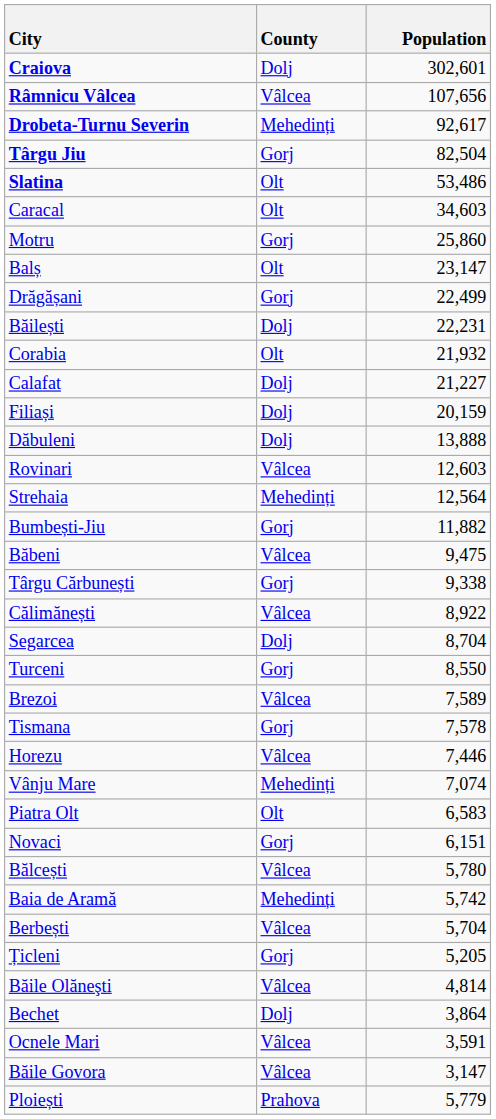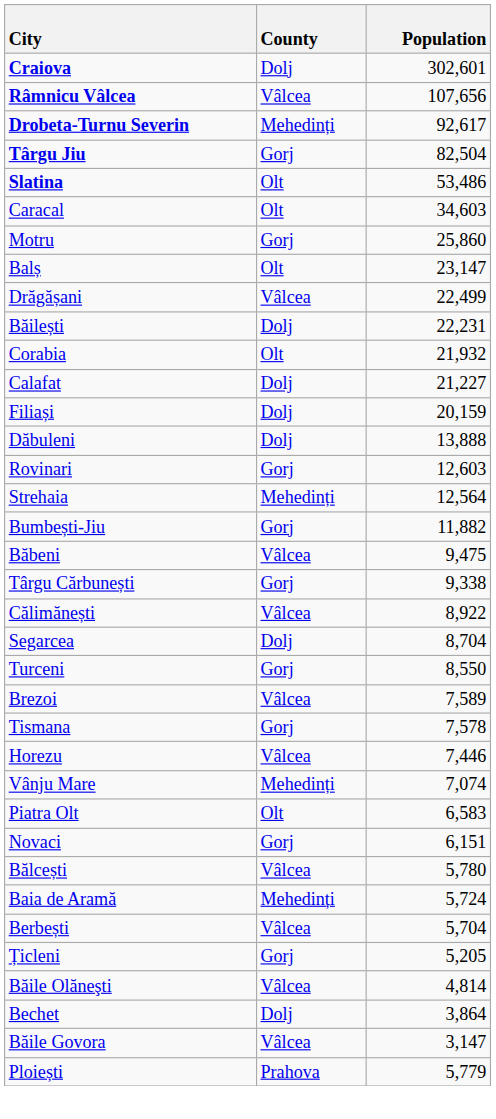 <table cellpadding="0" style="width:431px;" class="wikitable sortable">
 <tr>
 <th style="text-align:left;"><br>City</th>
 <th style="text-align:left;"><br>County</th>
 <th style="text-align:right;"><br>Population</th>
 </tr>
 <tr>
 <td><strong><a href='#'>Craiova</a></strong></td>
 <td><a href='#'>Dolj</a></td>
 <td style="text-align:right;">302,601</td>
 </tr>
 <tr>
 <td><strong><a href='#'>Râmnicu Vâlcea</a></strong></td>
 <td><a href='#'>Vâlcea</a></td>
 <td style="text-align:right;">107,656</td>
 </tr>
 <tr>
 <td><strong><a href='#'>Drobeta-Turnu Severin</a></strong></td>
 <td><a href='#'>Mehedinți</a></td>
 <td style="text-align:right;">92,617</td>
 </tr>
 <tr>
 <td><strong><a href='#'>Târgu Jiu</a></strong></td>
 <td><a href='#'>Gorj</a></td>
 <td style="text-align:right;">82,504</td>
 </tr>
 <tr>
 <td><strong><a href='#'>Slatina</a></strong></td>
 <td><a href='#'>Olt</a></td>
 <td style="text-align:right;">53,486</td>
 </tr>
 <tr>
 <td><a href='#'>Caracal</a></td>
 <td><a href='#'>Olt</a></td>
 <td style="text-align:right;">34,603</td>
 </tr>
 <tr>
 <td><a href='#'>Motru</a></td>
 <td><a href='#'>Gorj</a></td>
 <td style="text-align:right;">25,860</td>
 </tr>
 <tr>
 <td><a href='#'>Balș</a></td>
 <td><a href='#'>Olt</a></td>
 <td style="text-align:right;">23,147</td>
 </tr>
 <tr>
 <td><a href='#'>Drăgășani</a></td>
-<td><a href='#'>Gorj</a></td>
+<td><a href='#'>Vâlcea</a></td>
 <td style="text-align:right;">22,499</td>
 </tr>
 <tr>
 <td><a href='#'>Băilești</a></td>
 <td><a href='#'>Dolj</a></td>
 <td style="text-align:right;">22,231</td>
 </tr>
 <tr>
 <td><a href='#'>Corabia</a></td>
 <td><a href='#'>Olt</a></td>
 <td style="text-align:right;">21,932</td>
 </tr>
 <tr>
 <td><a href='#'>Calafat</a></td>
 <td><a href='#'>Dolj</a></td>
 <td style="text-align:right;">21,227</td>
 </tr>
 <tr>
 <td><a href='#'>Filiași</a></td>
 <td><a href='#'>Dolj</a></td>
 <td style="text-align:right;">20,159</td>
 </tr>
 <tr>
 <td><a href='#'>Dăbuleni</a></td>
 <td><a href='#'>Dolj</a></td>
 <td style="text-align:right;">13,888</td>
 </tr>
 <tr>
 <td><a href='#'>Rovinari</a></td>
-<td><a href='#'>Vâlcea</a></td>
+<td><a href='#'>Gorj</a></td>
 <td style="text-align:right;">12,603</td>
 </tr>
 <tr>
 <td><a href='#'>Strehaia</a></td>
 <td><a href='#'>Mehedinți</a></td>
 <td style="text-align:right;">12,564</td>
 </tr>
 <tr>
 <td><a href='#'>Bumbești-Jiu</a></td>
 <td><a href='#'>Gorj</a></td>
 <td style="text-align:right;">11,882</td>
 </tr>
 <tr>
 <td><a href='#'>Băbeni</a></td>
 <td><a href='#'>Vâlcea</a></td>
 <td style="text-align:right;">9,475</td>
 </tr>
 <tr>
 <td><a href='#'>Târgu Cărbunești</a></td>
 <td><a href='#'>Gorj</a></td>
 <td style="text-align:right;">9,338</td>
 </tr>
 <tr>
 <td><a href='#'>Călimănești</a></td>
 <td><a href='#'>Vâlcea</a></td>
 <td style="text-align:right;">8,922</td>
 </tr>
 <tr>
 <td><a href='#'>Segarcea</a></td>
 <td><a href='#'>Dolj</a></td>
 <td style="text-align:right;">8,704</td>
 </tr>
 <tr>
 <td><a href='#'>Turceni</a></td>
 <td><a href='#'>Gorj</a></td>
 <td style="text-align:right;">8,550</td>
 </tr>
 <tr>
 <td><a href='#'>Brezoi</a></td>
 <td><a href='#'>Vâlcea</a></td>
 <td style="text-align:right;">7,589</td>
 </tr>
 <tr>
 <td><a href='#'>Tismana</a></td>
 <td><a href='#'>Gorj</a></td>
 <td style="text-align:right;">7,578</td>
 </tr>
 <tr>
 <td><a href='#'>Horezu</a></td>
 <td><a href='#'>Vâlcea</a></td>
 <td style="text-align:right;">7,446</td>
 </tr>
 <tr>
 <td><a href='#'>Vânju Mare</a></td>
 <td><a href='#'>Mehedinți</a></td>
 <td style="text-align:right;">7,074</td>
 </tr>
 <tr>
 <td><a href='#'>Piatra Olt</a></td>
 <td><a href='#'>Olt</a></td>
 <td style="text-align:right;">6,583</td>
 </tr>
 <tr>
 <td><a href='#'>Novaci</a></td>
 <td><a href='#'>Gorj</a></td>
 <td style="text-align:right;">6,151</td>
 </tr>
 <tr>
 <td><a href='#'>Bălcești</a></td>
 <td><a href='#'>Vâlcea</a></td>
 <td style="text-align:right;">5,780</td>
 </tr>
 <tr>
 <td><a href='#'>Baia de Aramă</a></td>
 <td><a href='#'>Mehedinți</a></td>
-<td style="text-align:right;">5,742</td>
+<td style="text-align:right;">5,724</td>
 </tr>
 <tr>
 <td><a href='#'>Berbești</a></td>
 <td><a href='#'>Vâlcea</a></td>
 <td style="text-align:right;">5,704</td>
 </tr>
 <tr>
 <td><a href='#'>Țicleni</a></td>
 <td><a href='#'>Gorj</a></td>
 <td style="text-align:right;">5,205</td>
 </tr>
 <tr>
 <td><a href='#'>Băile Olăneşti</a></td>
 <td><a href='#'>Vâlcea</a></td>
 <td style="text-align:right;">4,814</td>
 </tr>
 <tr>
 <td><a href='#'>Bechet</a></td>
 <td><a href='#'>Dolj</a></td>
 <td style="text-align:right;">3,864</td>
 </tr>
 <tr>
-<td><a href='#'>Ocnele Mari</a></td>
-<td><a href='#'>Vâlcea</a></td>
-<td style="text-align:right;">3,591</td>
-</tr>
-<tr>
 <td><a href='#'>Băile Govora</a></td>
 <td><a href='#'>Vâlcea</a></td>
 <td style="text-align:right;">3,147</td>
 </tr>
 <tr>
 <td><a href='#'>Ploiești</a></td>
 <td><a href='#'>Prahova</a></td>
 <td style="text-align:right;">5,779</td>
 </tr>
 </table>
